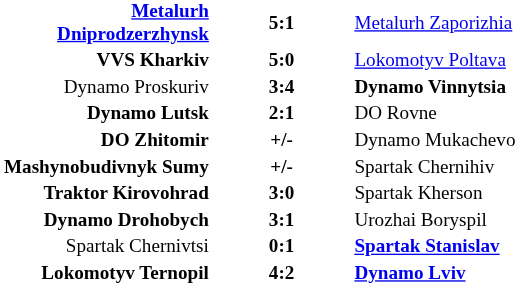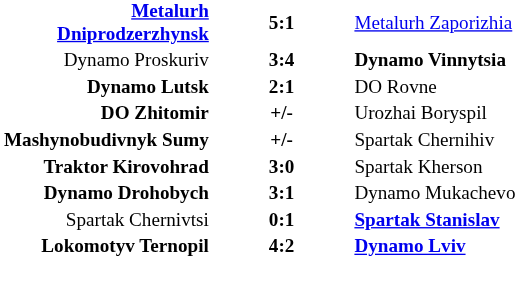 <table width=100% cellspacing=1>
 <tr>
 <th width=20%></th>
 <th width=12%></th>
 <th width=20%></th>
 <th></th>
 </tr>
 <tr style=font-size:90%>
 <td align=right><strong><a href='#'>Metalurh Dniprodzerzhynsk</a></strong></td>
 <td align=center><strong>5:1</strong></td>
 <td><a href='#'>Metalurh Zaporizhia</a></td>
-<td align=center></td>
-</tr>
-<tr style=font-size:90%>
-<td align=right><strong>VVS Kharkiv</strong></td>
-<td align=center><strong>5:0</strong></td>
-<td><a href='#'>Lokomotyv Poltava</a></td>
 <td align=center></td>
 </tr>
 <tr style=font-size:90%>
 <td align=right>Dynamo Proskuriv</td>
 <td align=center><strong>3:4</strong></td>
 <td><strong>Dynamo Vinnytsia</strong></td>
 <td></td>
 </tr>
 <tr style=font-size:90%>
 <td align=right><strong>Dynamo Lutsk</strong></td>
 <td align=center><strong>2:1</strong></td>
 <td>DO Rovne</td>
 <td align=center></td>
 </tr>
 <tr style=font-size:90%>
 <td align=right><strong>DO Zhitomir</strong></td>
 <td align=center><strong>+/-</strong></td>
-<td>Dynamo Mukachevo</td>
+<td>Urozhai Boryspil</td>
 <td align=center></td>
 </tr>
 <tr style=font-size:90%>
 <td align=right><strong>Mashynobudivnyk Sumy</strong></td>
 <td align=center><strong>+/-</strong></td>
 <td>Spartak Chernihiv</td>
 <td align=center></td>
 </tr>
 <tr style=font-size:90%>
 <td align=right><strong>Traktor Kirovohrad</strong></td>
 <td align=center><strong>3:0</strong></td>
 <td>Spartak Kherson</td>
 <td align=center></td>
 </tr>
 <tr style=font-size:90%>
 <td align=right><strong>Dynamo Drohobych</strong></td>
 <td align=center><strong>3:1</strong></td>
-<td>Urozhai Boryspil</td>
+<td>Dynamo Mukachevo</td>
 <td align=center></td>
 </tr>
 <tr style=font-size:90%>
 <td align=right>Spartak Chernivtsi</td>
 <td align=center><strong>0:1</strong></td>
 <td><strong><a href='#'>Spartak Stanislav</a></strong></td>
 <td align=center></td>
 </tr>
 <tr style=font-size:90%>
 <td align=right><strong>Lokomotyv Ternopil</strong></td>
 <td align=center><strong>4:2</strong></td>
 <td><strong><a href='#'>Dynamo Lviv</a></strong></td>
 <td align=center></td>
 </tr>
 </table>
